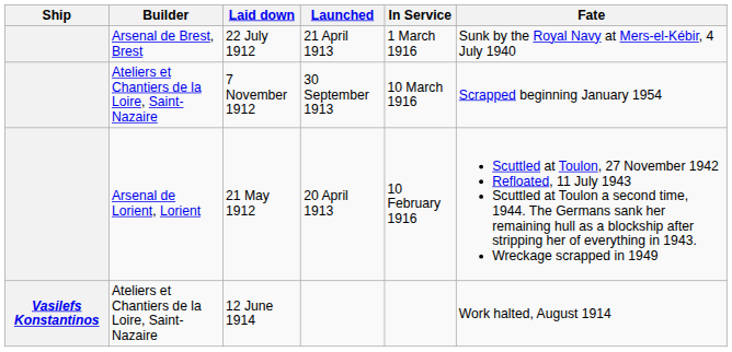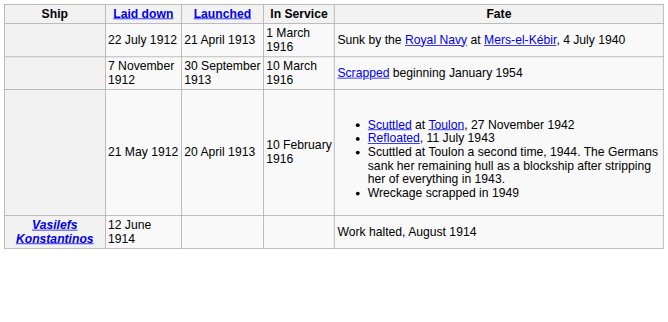 <table class="wikitable plainrowheaders">
 <tr>
 <th scope="col">Ship</th>
-<th scope="col">Builder</th>
 <th scope="col"><a href='#'>Laid down</a></th>
 <th scope="col"><a href='#'>Launched</a></th>
 <th scope="col">In Service</th>
 <th scope="col">Fate</th>
 </tr>
 <tr>
 <th scope="row"></th>
-<td><a href='#'>Arsenal de Brest</a>, <a href='#'>Brest</a></td>
 <td>22 July 1912</td>
 <td>21 April 1913</td>
 <td>1 March 1916</td>
 <td>Sunk by the <a href='#'>Royal Navy</a> at <a href='#'>Mers-el-Kébir</a>, 4 July 1940</td>
 </tr>
 <tr>
 <th scope="row"></th>
-<td><a href='#'>Ateliers et Chantiers de la Loire</a>, <a href='#'>Saint-Nazaire</a></td>
 <td>7 November 1912</td>
 <td>30 September 1913</td>
 <td>10 March 1916</td>
 <td><a href='#'>Scrapped</a> beginning January 1954</td>
 </tr>
 <tr>
 <th scope="row"></th>
-<td><a href='#'>Arsenal de Lorient</a>, <a href='#'>Lorient</a></td>
 <td>21 May 1912</td>
 <td>20 April 1913</td>
 <td>10 February 1916</td>
 <td {{indented plainlist><br><ul><li><a href='#'>Scuttled</a> at <a href='#'>Toulon</a>, 27 November 1942</li><li><a href='#'>Refloated</a>, 11 July 1943</li><li>Scuttled at Toulon a second time, 1944. The Germans sank her remaining hull as a blockship after stripping her of everything in 1943.</li><li>Wreckage scrapped in 1949</li></ul></td>
 </tr>
 <tr>
 <th scope="row"><a href='#'><em>Vasilefs Konstantinos</em></a></th>
-<td>Ateliers et Chantiers de la Loire, Saint-Nazaire</td>
 <td>12 June 1914</td>
 <td></td>
 <td></td>
 <td>Work halted, August 1914</td>
 </tr>
 </table>
